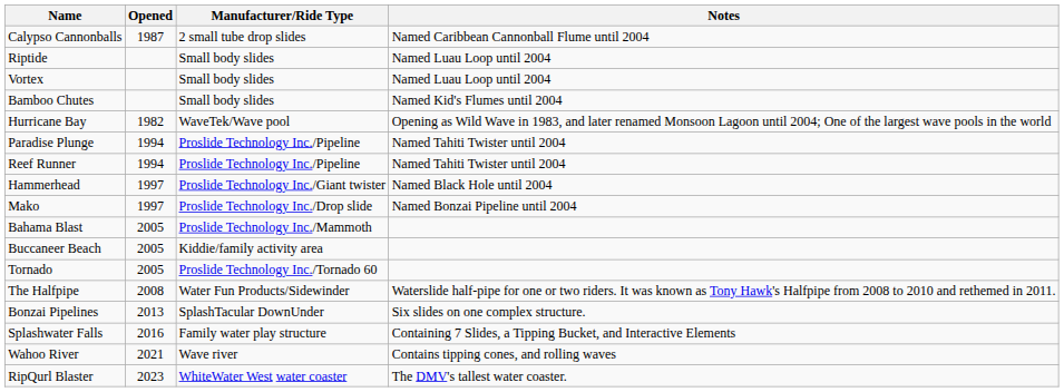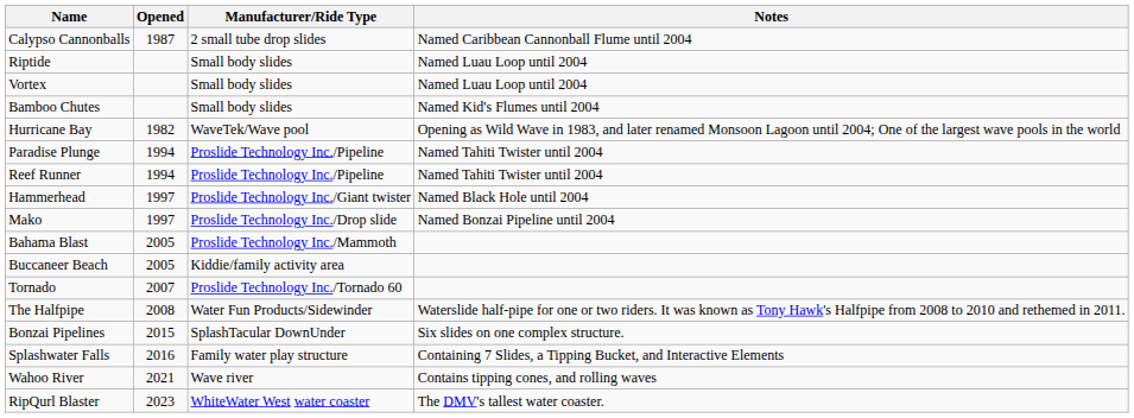 <table class="wikitable sortable">
 <tr>
 <th>Name</th>
 <th>Opened</th>
 <th>Manufacturer/Ride Type</th>
 <th class="unsortable">Notes</th>
 </tr>
 <tr>
 <td>Calypso Cannonballs</td>
 <td align=center>1987</td>
 <td>2 small tube drop slides</td>
 <td>Named Caribbean Cannonball Flume until 2004</td>
 </tr>
 <tr>
 <td>Riptide</td>
 <td align=center></td>
 <td>Small body slides</td>
 <td>Named Luau Loop until 2004</td>
 </tr>
 <tr>
 <td>Vortex</td>
 <td align=center></td>
 <td>Small body slides</td>
 <td>Named Luau Loop until 2004</td>
 </tr>
 <tr>
 <td>Bamboo Chutes</td>
 <td></td>
 <td>Small body slides</td>
 <td>Named Kid's Flumes until 2004</td>
 </tr>
 <tr>
 <td>Hurricane Bay</td>
 <td align=center>1982</td>
 <td>WaveTek/Wave pool</td>
 <td>Opening as Wild Wave in 1983, and later renamed Monsoon Lagoon until 2004; One of the largest wave pools in the world</td>
 </tr>
 <tr>
 <td>Paradise Plunge</td>
 <td align=center>1994</td>
 <td><a href='#'>Proslide Technology Inc.</a>/Pipeline</td>
 <td>Named Tahiti Twister until 2004</td>
 </tr>
 <tr>
 <td>Reef Runner</td>
 <td align=center>1994</td>
 <td><a href='#'>Proslide Technology Inc.</a>/Pipeline</td>
 <td>Named Tahiti Twister until 2004</td>
 </tr>
 <tr>
 <td>Hammerhead</td>
 <td align=center>1997</td>
 <td><a href='#'>Proslide Technology Inc.</a>/Giant twister</td>
 <td>Named Black Hole until 2004</td>
 </tr>
 <tr>
 <td>Mako</td>
 <td align=center>1997</td>
 <td><a href='#'>Proslide Technology Inc.</a>/Drop slide</td>
 <td>Named Bonzai Pipeline until 2004</td>
 </tr>
 <tr>
 <td>Bahama Blast</td>
 <td align=center>2005</td>
 <td><a href='#'>Proslide Technology Inc.</a>/Mammoth</td>
 <td></td>
 </tr>
 <tr>
 <td>Buccaneer Beach</td>
 <td align=center>2005</td>
 <td>Kiddie/family activity area</td>
 <td></td>
 </tr>
 <tr>
 <td>Tornado</td>
-<td align=center>2005</td>
+<td align=center>2007</td>
 <td><a href='#'>Proslide Technology Inc.</a>/Tornado 60</td>
 <td></td>
 </tr>
 <tr>
 <td>The Halfpipe</td>
 <td align=center>2008</td>
 <td>Water Fun Products/Sidewinder</td>
 <td>Waterslide half-pipe for one or two riders. It was known as <a href='#'>Tony Hawk</a>'s Halfpipe from 2008 to 2010 and rethemed in 2011.</td>
 </tr>
 <tr>
 <td>Bonzai Pipelines</td>
-<td align=center>2013</td>
+<td align=center>2015</td>
 <td>SplashTacular DownUnder</td>
 <td>Six slides on one complex structure.</td>
 </tr>
 <tr>
 <td>Splashwater Falls</td>
 <td align=center>2016</td>
 <td>Family water play structure</td>
 <td>Containing 7 Slides, a Tipping Bucket, and Interactive Elements</td>
 </tr>
 <tr>
 <td>Wahoo River</td>
 <td align=center>2021</td>
 <td>Wave river</td>
 <td>Contains tipping cones, and rolling waves</td>
 </tr>
 <tr>
 <td>RipQurl Blaster</td>
 <td align=center>2023</td>
 <td><a href='#'>WhiteWater West</a> <a href='#'>water coaster</a></td>
 <td>The <a href='#'>DMV</a>'s tallest water coaster.</td>
 </tr>
 </table>
